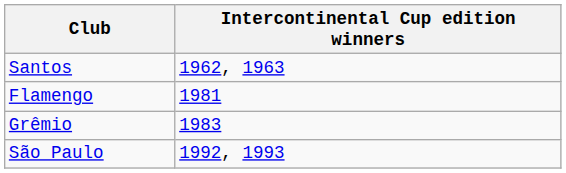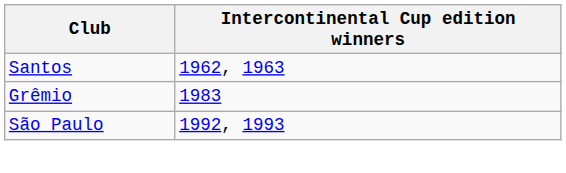 <table class=wikitable>
 <tr>
 <th width=120>Club</th>
 <th width=280>Intercontinental Cup edition winners</th>
 </tr>
 <tr>
 <td><a href='#'>Santos</a></td>
 <td><a href='#'>1962</a>, <a href='#'>1963</a></td>
 </tr>
 <tr>
-<td><a href='#'>Flamengo</a></td>
-<td><a href='#'>1981</a></td>
-</tr>
-<tr>
 <td><a href='#'>Grêmio</a></td>
 <td><a href='#'>1983</a></td>
 </tr>
 <tr>
 <td><a href='#'>São Paulo</a></td>
 <td><a href='#'>1992</a>, <a href='#'>1993</a></td>
 </tr>
 </table>
